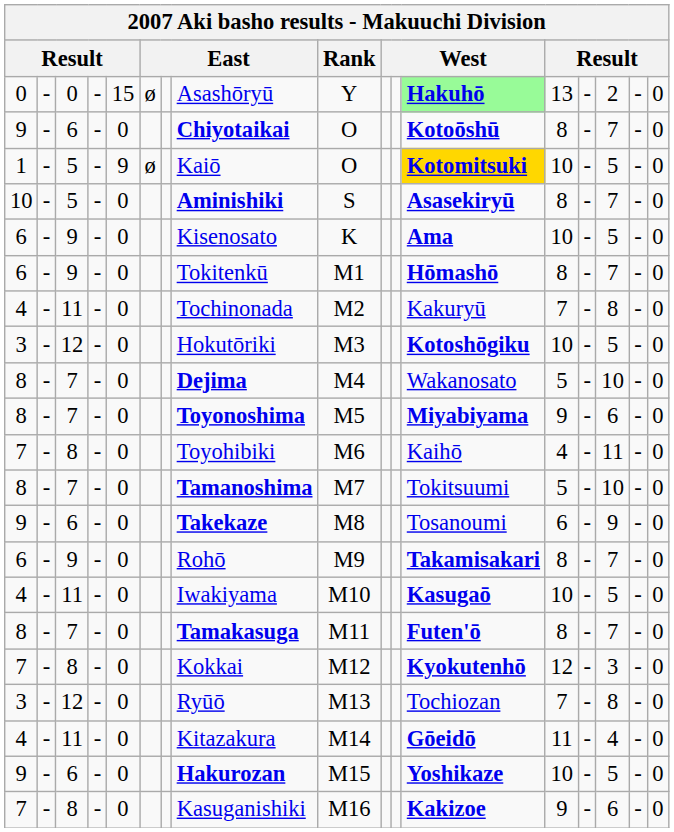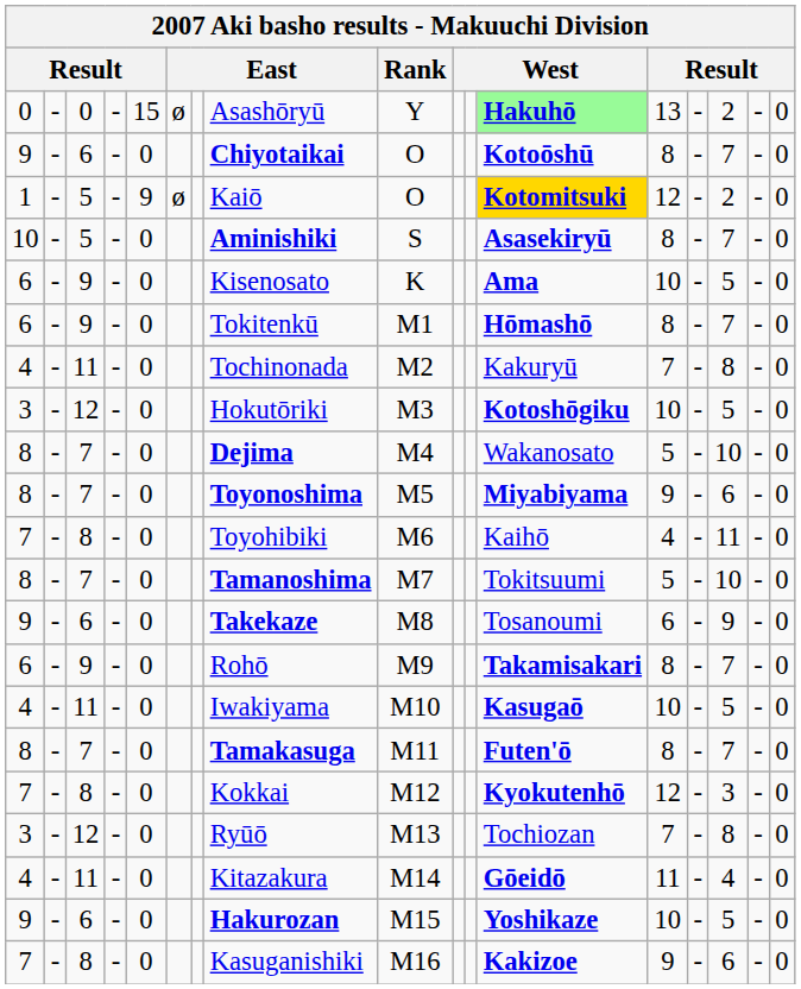 <table class="wikitable">
 <tr>
 <th colspan="17">2007 Aki basho results - Makuuchi Division</th>
 </tr>
 <tr>
 <th colspan="5">Result</th>
 <th colspan="3">East</th>
 <th>Rank</th>
 <th colspan="3">West</th>
 <th colspan="5">Result</th>
 </tr>
 <tr>
 <td align="center">0</td>
 <td align="center">-</td>
 <td align="center">0</td>
 <td align="center">-</td>
 <td align="center">15</td>
 <td align="center">ø</td>
 <td align="center"></td>
 <td><a href='#'>Asashōryū</a></td>
 <td align="center">Y</td>
 <td align="center"></td>
 <td align="center"></td>
 <td style="background: PaleGreen;"><a href='#'><strong>Hakuhō</strong></a></td>
 <td align="center">13</td>
 <td align="center">-</td>
 <td align="center">2</td>
 <td align="center">-</td>
 <td align="center">0</td>
 </tr>
 <tr>
 <td align="center">9</td>
 <td align="center">-</td>
 <td align="center">6</td>
 <td align="center">-</td>
 <td align="center">0</td>
 <td align="center"></td>
 <td align="center"></td>
 <td><a href='#'><strong>Chiyotaikai</strong></a></td>
 <td align="center">O</td>
 <td align="center"></td>
 <td align="center"></td>
 <td><a href='#'><strong>Kotoōshū</strong></a></td>
 <td align="center">8</td>
 <td align="center">-</td>
 <td align="center">7</td>
 <td align="center">-</td>
 <td align="center">0</td>
 </tr>
 <tr>
 <td align="center">1</td>
 <td align="center">-</td>
 <td align="center">5</td>
 <td align="center">-</td>
 <td align="center">9</td>
 <td align="center">ø</td>
 <td align="center"></td>
 <td><a href='#'>Kaiō</a></td>
 <td align="center">O</td>
 <td align="center"></td>
 <td align="center"></td>
 <td style="background: gold;"><a href='#'><strong>Kotomitsuki</strong></a></td>
-<td align="center">10</td>
+<td align="center">12</td>
 <td align="center">-</td>
-<td align="center">5</td>
+<td align="center">2</td>
 <td align="center">-</td>
 <td align="center">0</td>
 </tr>
 <tr>
 <td align="center">10</td>
 <td align="center">-</td>
 <td align="center">5</td>
 <td align="center">-</td>
 <td align="center">0</td>
 <td align="center"></td>
 <td align="center"></td>
 <td><a href='#'><strong>Aminishiki</strong></a></td>
 <td align="center">S</td>
 <td align="center"></td>
 <td align="center"></td>
 <td><a href='#'><strong>Asasekiryū</strong></a></td>
 <td align="center">8</td>
 <td align="center">-</td>
 <td align="center">7</td>
 <td align="center">-</td>
 <td align="center">0</td>
 </tr>
 <tr>
 <td align="center">6</td>
 <td align="center">-</td>
 <td align="center">9</td>
 <td align="center">-</td>
 <td align="center">0</td>
 <td align="center"></td>
 <td align="center"></td>
 <td><a href='#'>Kisenosato</a></td>
 <td align="center">K</td>
 <td align="center"></td>
 <td align="center"></td>
 <td><a href='#'><strong>Ama</strong></a></td>
 <td align="center">10</td>
 <td align="center">-</td>
 <td align="center">5</td>
 <td align="center">-</td>
 <td align="center">0</td>
 </tr>
 <tr>
 <td align="center">6</td>
 <td align="center">-</td>
 <td align="center">9</td>
 <td align="center">-</td>
 <td align="center">0</td>
 <td align="center"></td>
 <td align="center"></td>
 <td><a href='#'>Tokitenkū</a></td>
 <td align="center">M1</td>
 <td align="center"></td>
 <td align="center"></td>
 <td><a href='#'><strong>Hōmashō</strong></a></td>
 <td align="center">8</td>
 <td align="center">-</td>
 <td align="center">7</td>
 <td align="center">-</td>
 <td align="center">0</td>
 </tr>
 <tr>
 <td align="center">4</td>
 <td align="center">-</td>
 <td align="center">11</td>
 <td align="center">-</td>
 <td align="center">0</td>
 <td align="center"></td>
 <td align="center"></td>
 <td><a href='#'>Tochinonada</a></td>
 <td align="center">M2</td>
 <td align="center"></td>
 <td align="center"></td>
 <td><a href='#'>Kakuryū</a></td>
 <td align="center">7</td>
 <td align="center">-</td>
 <td align="center">8</td>
 <td align="center">-</td>
 <td align="center">0</td>
 </tr>
 <tr>
 <td align="center">3</td>
 <td align="center">-</td>
 <td align="center">12</td>
 <td align="center">-</td>
 <td align="center">0</td>
 <td align="center"></td>
 <td align="center"></td>
 <td><a href='#'>Hokutōriki</a></td>
 <td align="center">M3</td>
 <td align="center"></td>
 <td align="center"></td>
 <td><a href='#'><strong>Kotoshōgiku</strong></a></td>
 <td align="center">10</td>
 <td align="center">-</td>
 <td align="center">5</td>
 <td align="center">-</td>
 <td align="center">0</td>
 </tr>
 <tr>
 <td align="center">8</td>
 <td align="center">-</td>
 <td align="center">7</td>
 <td align="center">-</td>
 <td align="center">0</td>
 <td align="center"></td>
 <td align="center"></td>
 <td><a href='#'><strong>Dejima</strong></a></td>
 <td align="center">M4</td>
 <td align="center"></td>
 <td align="center"></td>
 <td><a href='#'>Wakanosato</a></td>
 <td align="center">5</td>
 <td align="center">-</td>
 <td align="center">10</td>
 <td align="center">-</td>
 <td align="center">0</td>
 </tr>
 <tr>
 <td align="center">8</td>
 <td align="center">-</td>
 <td align="center">7</td>
 <td align="center">-</td>
 <td align="center">0</td>
 <td align="center"></td>
 <td align="center"></td>
 <td><a href='#'><strong>Toyonoshima</strong></a></td>
 <td align="center">M5</td>
 <td align="center"></td>
 <td align="center"></td>
 <td><a href='#'><strong>Miyabiyama</strong></a></td>
 <td align="center">9</td>
 <td align="center">-</td>
 <td align="center">6</td>
 <td align="center">-</td>
 <td align="center">0</td>
 </tr>
 <tr>
 <td align="center">7</td>
 <td align="center">-</td>
 <td align="center">8</td>
 <td align="center">-</td>
 <td align="center">0</td>
 <td align="center"></td>
 <td align="center"></td>
 <td><a href='#'>Toyohibiki</a></td>
 <td align="center">M6</td>
 <td align="center"></td>
 <td align="center"></td>
 <td><a href='#'>Kaihō</a></td>
 <td align="center">4</td>
 <td align="center">-</td>
 <td align="center">11</td>
 <td align="center">-</td>
 <td align="center">0</td>
 </tr>
 <tr>
 <td align="center">8</td>
 <td align="center">-</td>
 <td align="center">7</td>
 <td align="center">-</td>
 <td align="center">0</td>
 <td align="center"></td>
 <td align="center"></td>
 <td><a href='#'><strong>Tamanoshima</strong></a></td>
 <td align="center">M7</td>
 <td align="center"></td>
 <td align="center"></td>
 <td><a href='#'>Tokitsuumi</a></td>
 <td align="center">5</td>
 <td align="center">-</td>
 <td align="center">10</td>
 <td align="center">-</td>
 <td align="center">0</td>
 </tr>
 <tr>
 <td align="center">9</td>
 <td align="center">-</td>
 <td align="center">6</td>
 <td align="center">-</td>
 <td align="center">0</td>
 <td align="center"></td>
 <td align="center"></td>
 <td><a href='#'><strong>Takekaze</strong></a></td>
 <td align="center">M8</td>
 <td align="center"></td>
 <td align="center"></td>
 <td><a href='#'>Tosanoumi</a></td>
 <td align="center">6</td>
 <td align="center">-</td>
 <td align="center">9</td>
 <td align="center">-</td>
 <td align="center">0</td>
 </tr>
 <tr>
 <td align="center">6</td>
 <td align="center">-</td>
 <td align="center">9</td>
 <td align="center">-</td>
 <td align="center">0</td>
 <td align="center"></td>
 <td align="center"></td>
 <td><a href='#'>Rohō</a></td>
 <td align="center">M9</td>
 <td align="center"></td>
 <td align="center"></td>
 <td><a href='#'><strong>Takamisakari</strong></a></td>
 <td align="center">8</td>
 <td align="center">-</td>
 <td align="center">7</td>
 <td align="center">-</td>
 <td align="center">0</td>
 </tr>
 <tr>
 <td align="center">4</td>
 <td align="center">-</td>
 <td align="center">11</td>
 <td align="center">-</td>
 <td align="center">0</td>
 <td align="center"></td>
 <td align="center"></td>
 <td><a href='#'>Iwakiyama</a></td>
 <td align="center">M10</td>
 <td align="center"></td>
 <td align="center"></td>
 <td><a href='#'><strong>Kasugaō</strong></a></td>
 <td align="center">10</td>
 <td align="center">-</td>
 <td align="center">5</td>
 <td align="center">-</td>
 <td align="center">0</td>
 </tr>
 <tr>
 <td align="center">8</td>
 <td align="center">-</td>
 <td align="center">7</td>
 <td align="center">-</td>
 <td align="center">0</td>
 <td align="center"></td>
 <td align="center"></td>
 <td><a href='#'><strong>Tamakasuga</strong></a></td>
 <td align="center">M11</td>
 <td align="center"></td>
 <td align="center"></td>
 <td><a href='#'><strong>Futen'ō</strong></a></td>
 <td align="center">8</td>
 <td align="center">-</td>
 <td align="center">7</td>
 <td align="center">-</td>
 <td align="center">0</td>
 </tr>
 <tr>
 <td align="center">7</td>
 <td align="center">-</td>
 <td align="center">8</td>
 <td align="center">-</td>
 <td align="center">0</td>
 <td align="center"></td>
 <td align="center"></td>
 <td><a href='#'>Kokkai</a></td>
 <td align="center">M12</td>
 <td align="center"></td>
 <td align="center"></td>
 <td><a href='#'><strong>Kyokutenhō</strong></a></td>
 <td align="center">12</td>
 <td align="center">-</td>
 <td align="center">3</td>
 <td align="center">-</td>
 <td align="center">0</td>
 </tr>
 <tr>
 <td align="center">3</td>
 <td align="center">-</td>
 <td align="center">12</td>
 <td align="center">-</td>
 <td align="center">0</td>
 <td align="center"></td>
 <td align="center"></td>
 <td><a href='#'>Ryūō</a></td>
 <td align="center">M13</td>
 <td align="center"></td>
 <td align="center"></td>
 <td><a href='#'>Tochiozan</a></td>
 <td align="center">7</td>
 <td align="center">-</td>
 <td align="center">8</td>
 <td align="center">-</td>
 <td align="center">0</td>
 </tr>
 <tr>
 <td align="center">4</td>
 <td align="center">-</td>
 <td align="center">11</td>
 <td align="center">-</td>
 <td align="center">0</td>
 <td align="center"></td>
 <td align="center"></td>
 <td><a href='#'>Kitazakura</a></td>
 <td align="center">M14</td>
 <td align="center"></td>
 <td align="center"></td>
 <td><a href='#'><strong>Gōeidō</strong></a></td>
 <td align="center">11</td>
 <td align="center">-</td>
 <td align="center">4</td>
 <td align="center">-</td>
 <td align="center">0</td>
 </tr>
 <tr>
 <td align="center">9</td>
 <td align="center">-</td>
 <td align="center">6</td>
 <td align="center">-</td>
 <td align="center">0</td>
 <td align="center"></td>
 <td align="center"></td>
 <td><a href='#'><strong>Hakurozan</strong></a></td>
 <td align="center">M15</td>
 <td align="center"></td>
 <td align="center"></td>
 <td><a href='#'><strong>Yoshikaze</strong></a></td>
 <td align="center">10</td>
 <td align="center">-</td>
 <td align="center">5</td>
 <td align="center">-</td>
 <td align="center">0</td>
 </tr>
 <tr>
 <td align="center">7</td>
 <td align="center">-</td>
 <td align="center">8</td>
 <td align="center">-</td>
 <td align="center">0</td>
 <td align="center"></td>
 <td align="center"></td>
 <td><a href='#'>Kasuganishiki</a></td>
 <td align="center">M16</td>
 <td align="center"></td>
 <td align="center"></td>
 <td><a href='#'><strong>Kakizoe</strong></a></td>
 <td align="center">9</td>
 <td align="center">-</td>
 <td align="center">6</td>
 <td align="center">-</td>
 <td align="center">0</td>
 </tr>
 </table>
